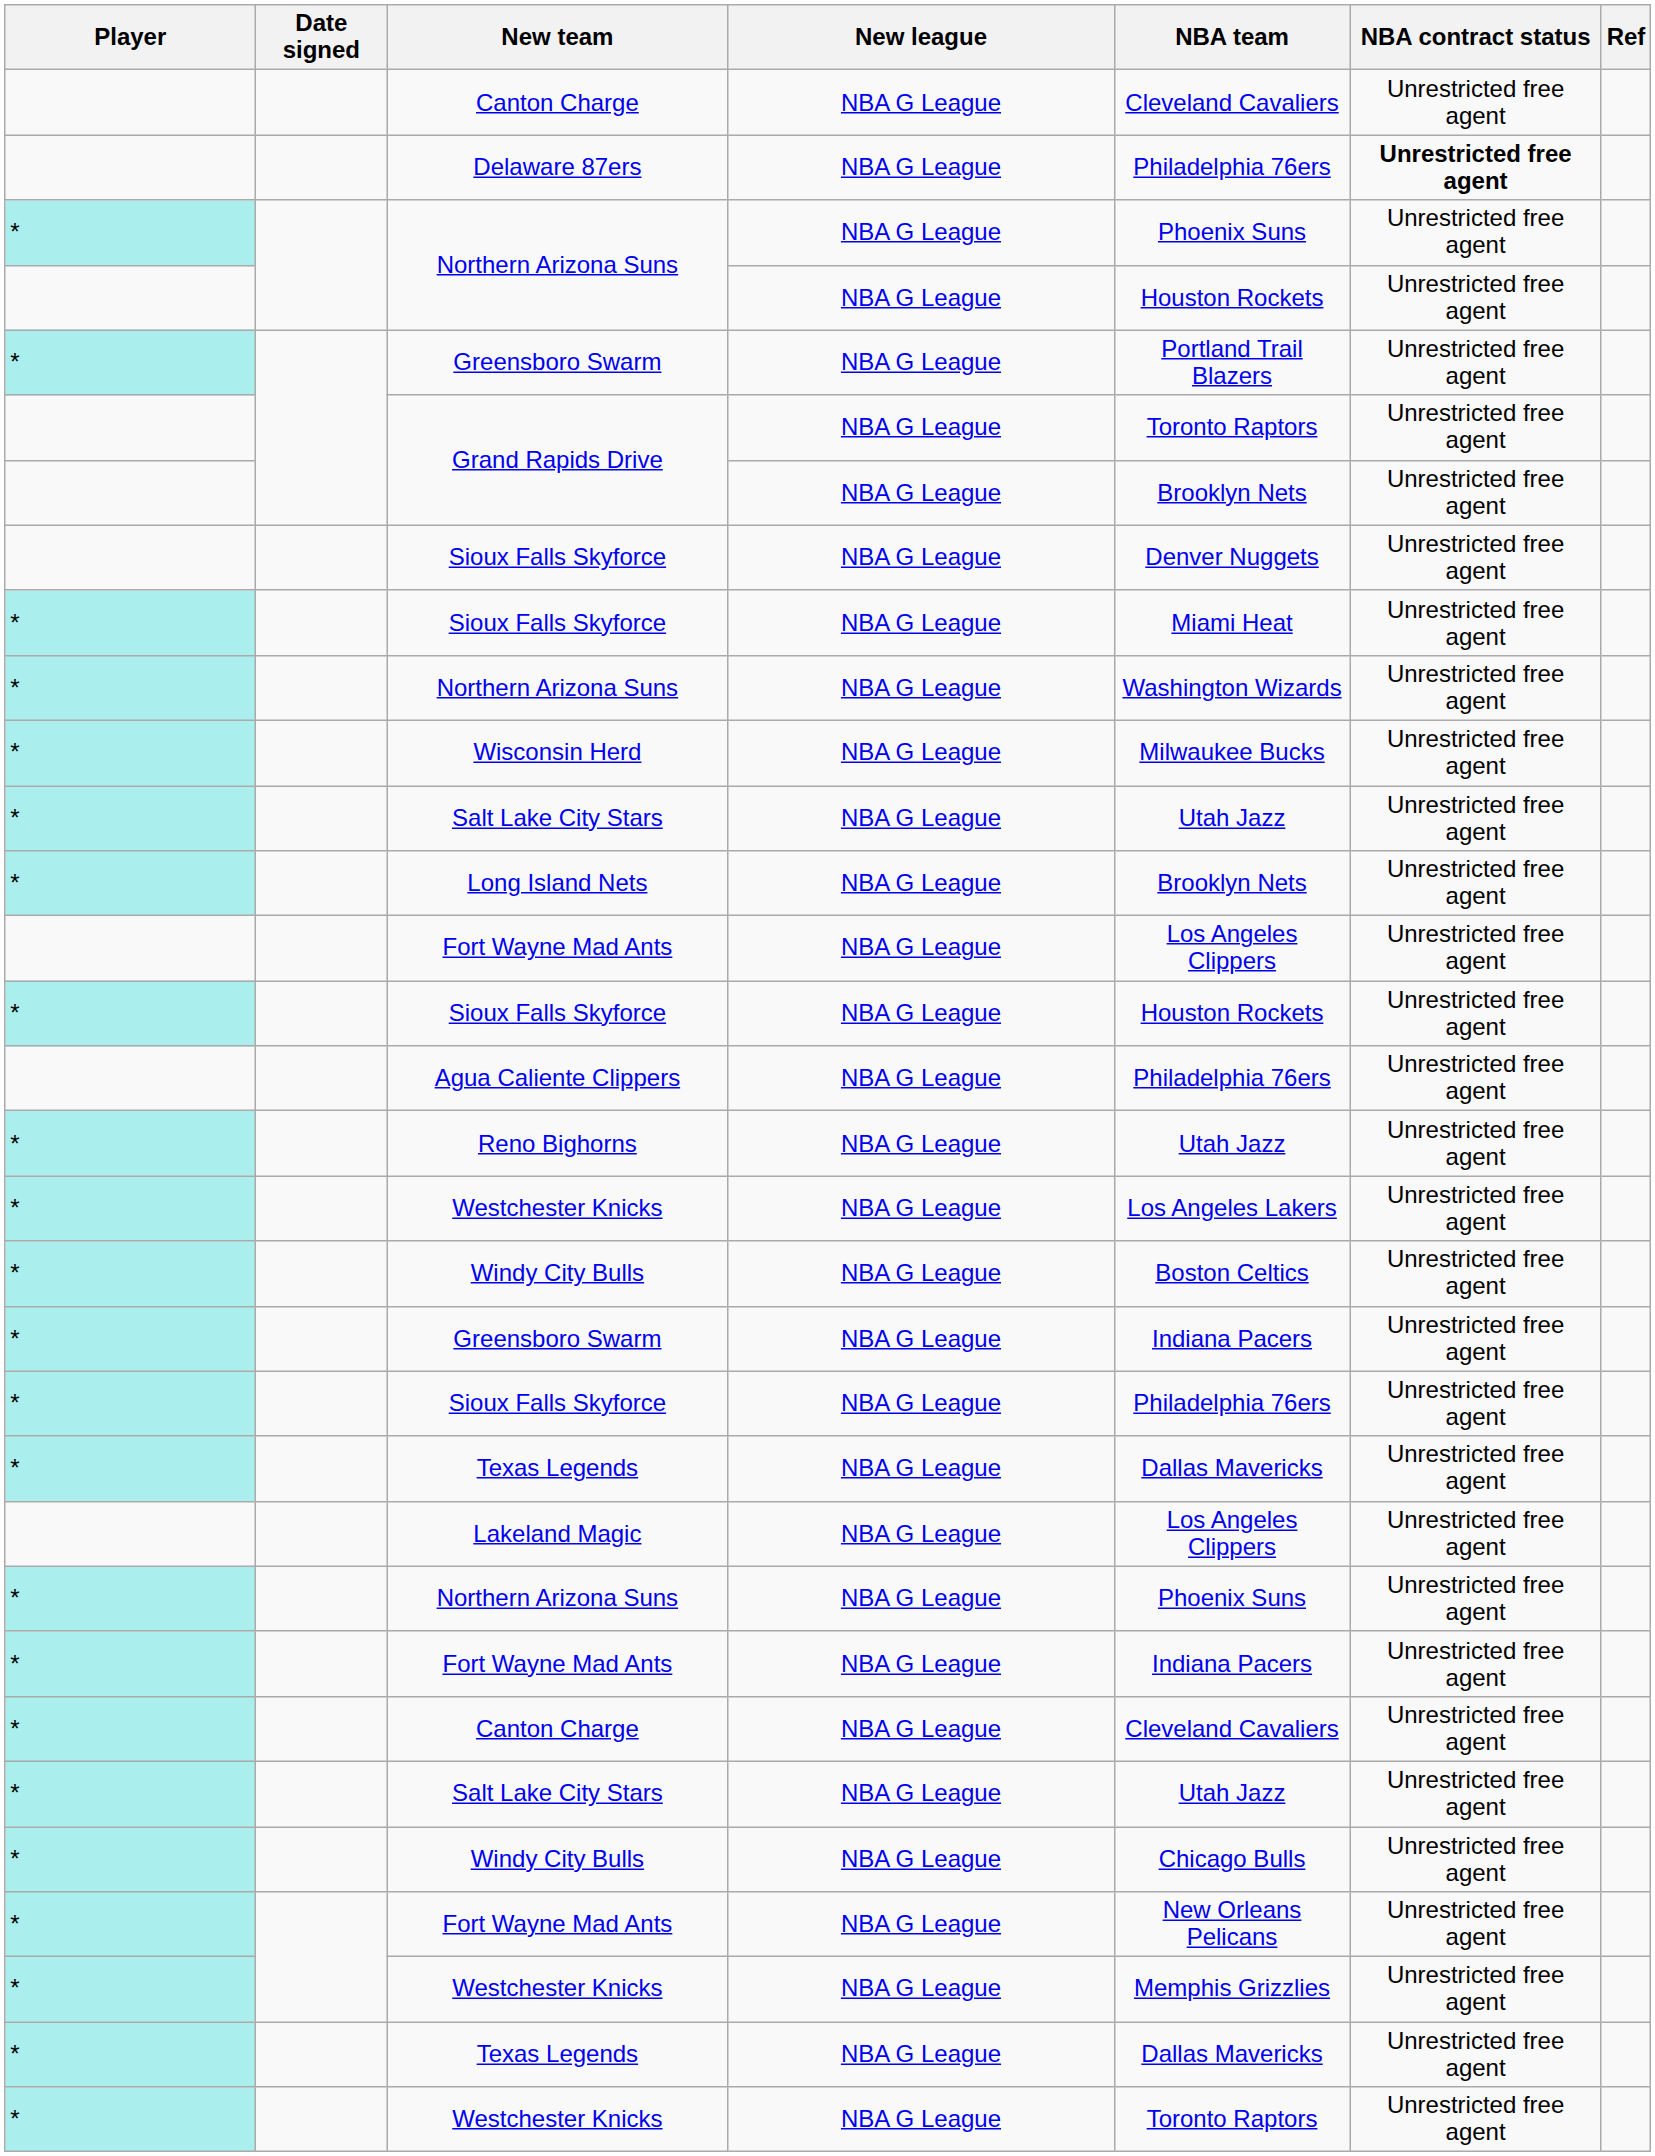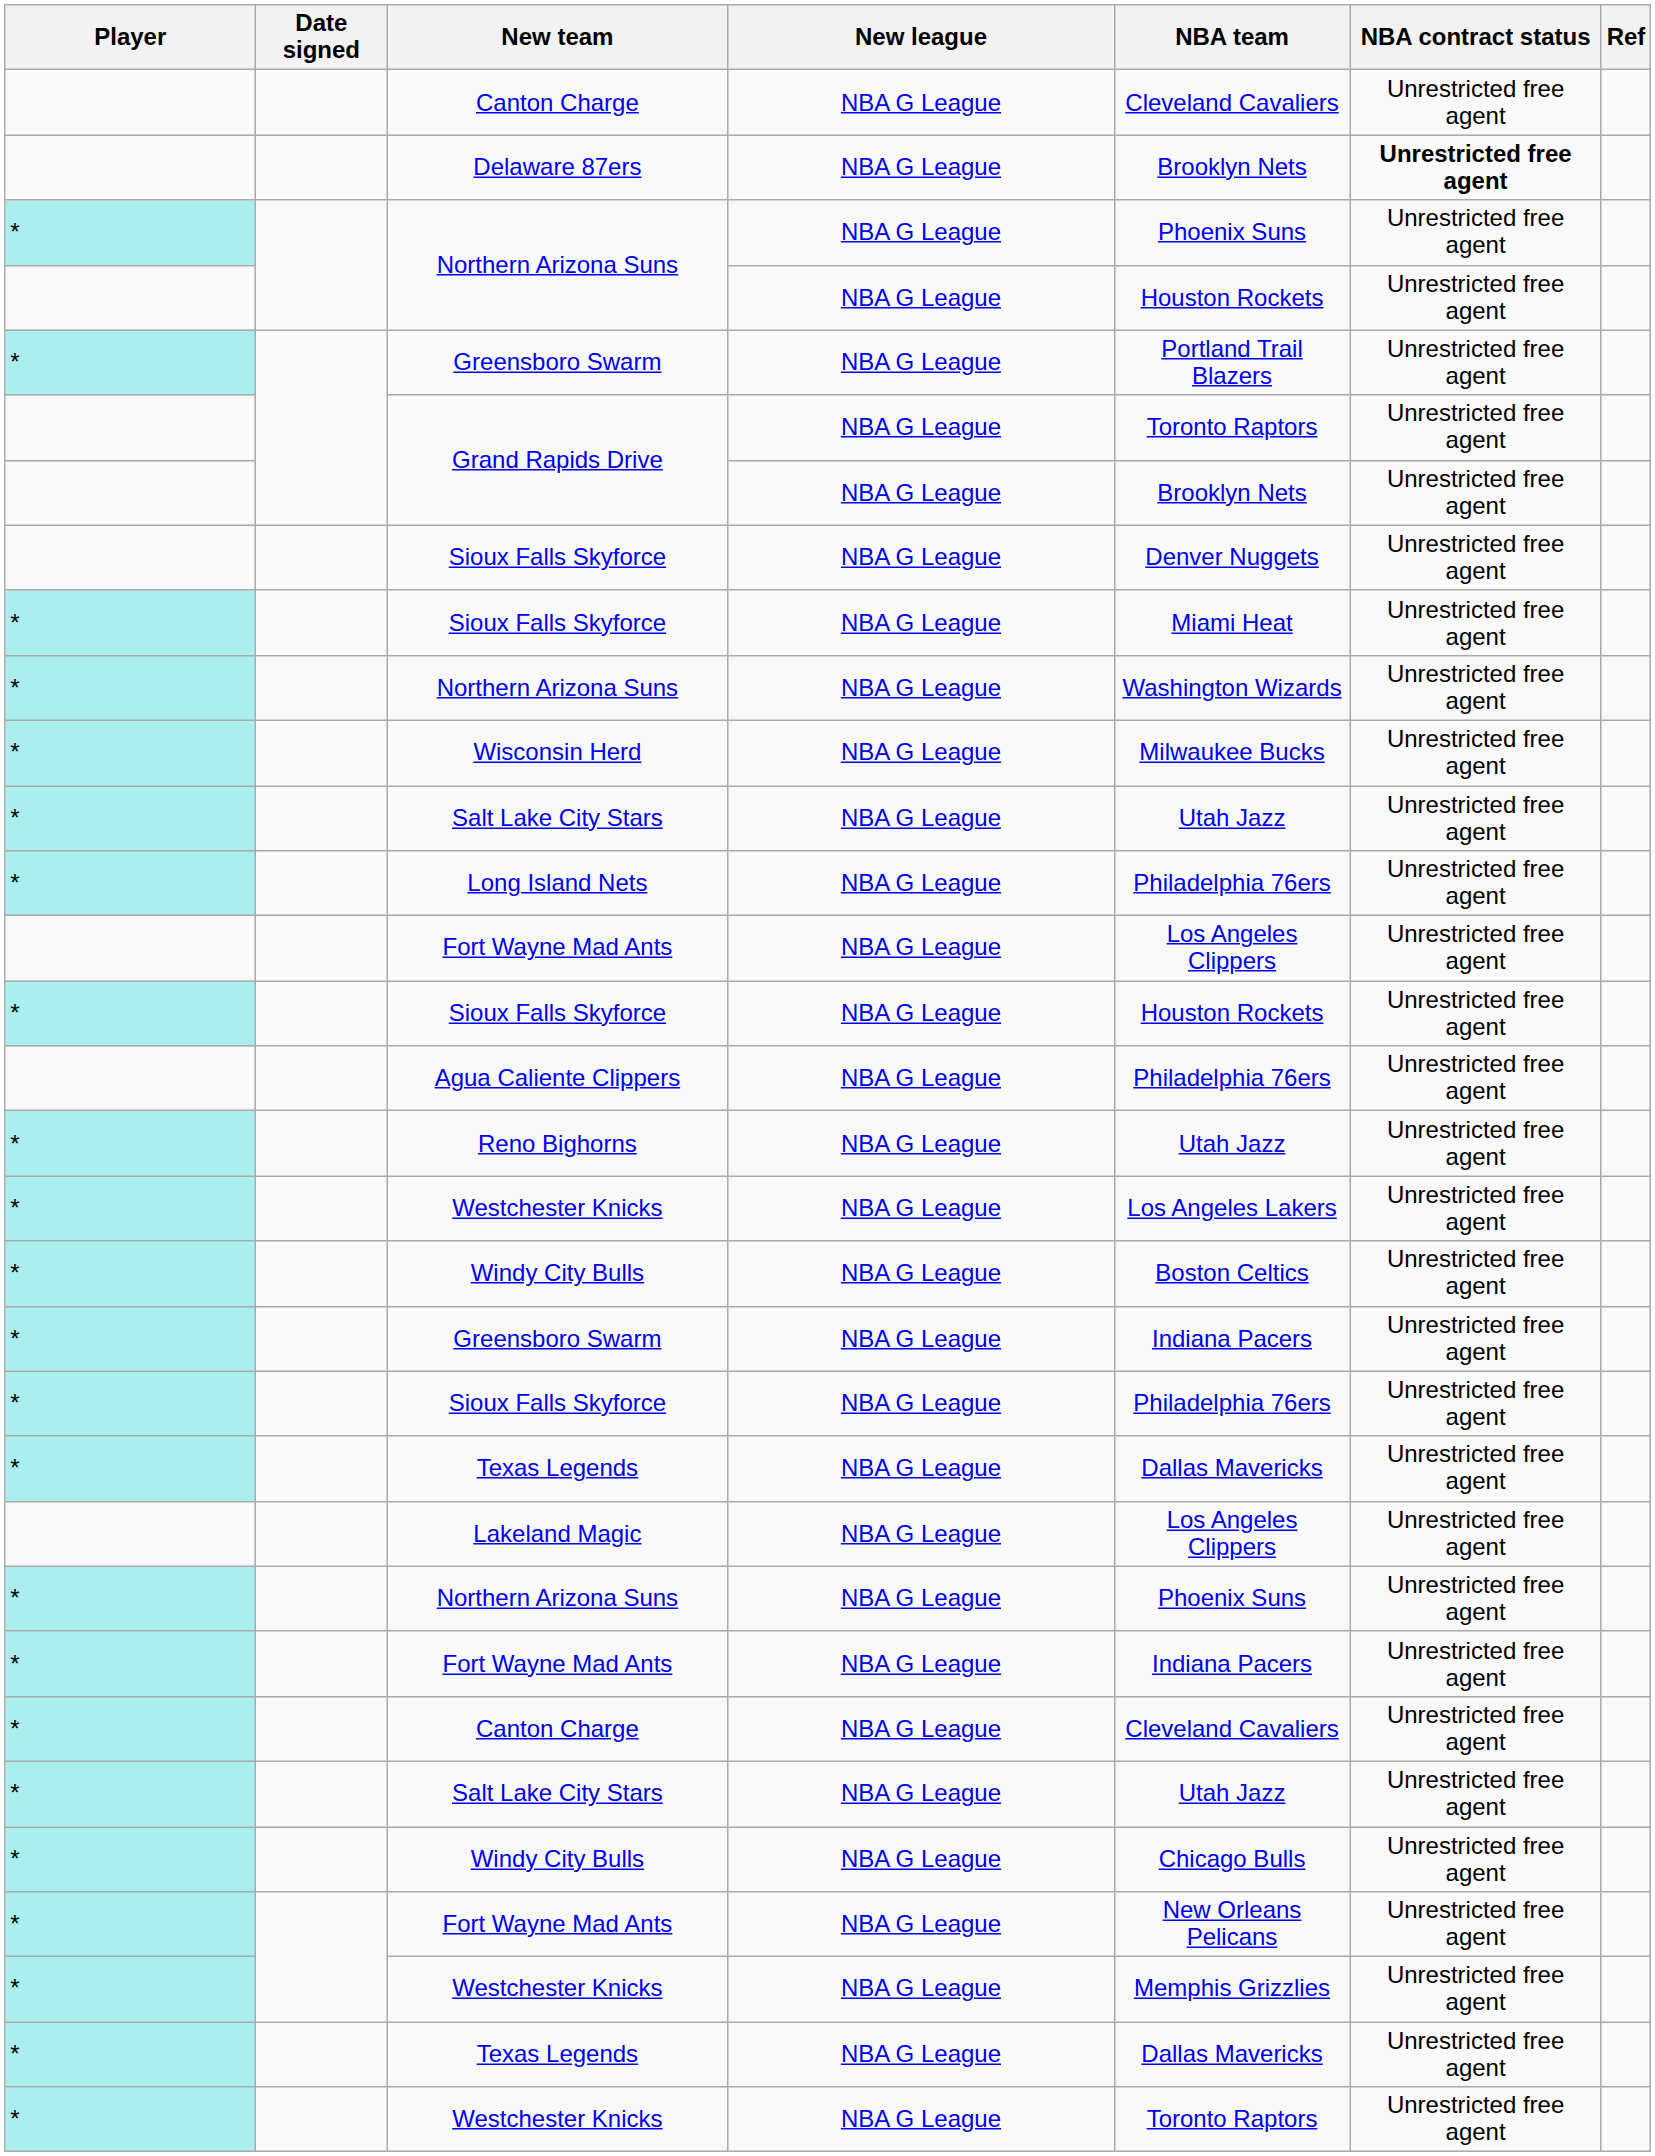 <table class="wikitable sortable" style="text-align:left">
 <tr>
 <th style="width:160px">Player</th>
 <th style="width:80px">Date signed</th>
 <th style="width:220px">New team</th>
 <th style="width:250px">New league</th>
 <th style="width:150px">NBA team</th>
 <th style="width:160px">NBA contract status</th>
 <th class="unsortable">Ref</th>
 </tr>
 <tr>
 <td align=left></td>
 <td align=center></td>
 <td align=center><a href='#'>Canton Charge</a></td>
 <td align=center><a href='#'>NBA G League</a></td>
 <td align=center><a href='#'>Cleveland Cavaliers</a></td>
 <td align=center>Unrestricted free agent</td>
 <td align=center></td>
 </tr>
 <tr>
 <td align=left></td>
 <td align=center></td>
 <td align=center><a href='#'>Delaware 87ers</a></td>
 <td align=center><a href='#'>NBA G League</a></td>
-<td align=center><a href='#'>Philadelphia 76ers</a></td>
+<td align=center><a href='#'>Brooklyn Nets</a></td>
 <td align=center><strong>Unrestricted free agent</strong></td>
 <td align=center></td>
 </tr>
 <tr>
 <td style="width=20px; background:#aee;">*</td>
 <td rowspan=2 align="center"></td>
 <td rowspan=2 align="center"><a href='#'>Northern Arizona Suns</a></td>
 <td align=center><a href='#'>NBA G League</a></td>
 <td align="center"><a href='#'>Phoenix Suns</a></td>
 <td align=center>Unrestricted free agent</td>
 <td align="center"></td>
 </tr>
 <tr>
 <td align=left></td>
 <td align=center><a href='#'>NBA G League</a></td>
 <td align=center><a href='#'>Houston Rockets</a></td>
 <td align=center>Unrestricted free agent</td>
 <td align=center></td>
 </tr>
 <tr>
 <td style="width=20px; background:#aee;">*</td>
 <td rowspan=3 align="center"></td>
 <td align=center><a href='#'>Greensboro Swarm</a></td>
 <td align=center><a href='#'>NBA G League</a></td>
 <td align=center><a href='#'>Portland Trail Blazers</a></td>
 <td align=center>Unrestricted free agent</td>
 <td align=center></td>
 </tr>
 <tr>
 <td align=left></td>
 <td rowspan=2 align="center"><a href='#'>Grand Rapids Drive</a></td>
 <td align=center><a href='#'>NBA G League</a></td>
 <td align=center><a href='#'>Toronto Raptors</a></td>
 <td align=center>Unrestricted free agent</td>
 <td align=center></td>
 </tr>
 <tr>
 <td align=left></td>
 <td align=center><a href='#'>NBA G League</a></td>
 <td align=center><a href='#'>Brooklyn Nets</a></td>
 <td align=center>Unrestricted free agent</td>
 <td align=center></td>
 </tr>
 <tr>
 <td align=left></td>
 <td align=center></td>
 <td align=center><a href='#'>Sioux Falls Skyforce</a></td>
 <td align=center><a href='#'>NBA G League</a></td>
 <td align=center><a href='#'>Denver Nuggets</a></td>
 <td align=center>Unrestricted free agent</td>
 <td align=center></td>
 </tr>
 <tr>
 <td style="width=20px; background:#aee;">*</td>
 <td align=center></td>
 <td align=center><a href='#'>Sioux Falls Skyforce</a></td>
 <td align=center><a href='#'>NBA G League</a></td>
 <td align=center><a href='#'>Miami Heat</a></td>
 <td align=center>Unrestricted free agent</td>
 <td align=center></td>
 </tr>
 <tr>
 <td style="width=20px; background:#aee;">*</td>
 <td align=center></td>
 <td align=center><a href='#'>Northern Arizona Suns</a></td>
 <td align=center><a href='#'>NBA G League</a></td>
 <td align=center><a href='#'>Washington Wizards</a></td>
 <td align=center>Unrestricted free agent</td>
 <td align=center></td>
 </tr>
 <tr>
 <td style="width=20px; background:#aee;">*</td>
 <td align=center></td>
 <td align=center><a href='#'>Wisconsin Herd</a></td>
 <td align=center><a href='#'>NBA G League</a></td>
 <td align=center><a href='#'>Milwaukee Bucks</a></td>
 <td align=center>Unrestricted free agent</td>
 <td align=center></td>
 </tr>
 <tr>
 <td style="width=20px; background:#aee;">*</td>
 <td align=center></td>
 <td align=center><a href='#'>Salt Lake City Stars</a></td>
 <td align=center><a href='#'>NBA G League</a></td>
 <td align=center><a href='#'>Utah Jazz</a></td>
 <td align=center>Unrestricted free agent</td>
 <td align=center></td>
 </tr>
 <tr>
 <td style="width=20px; background:#aee;">*</td>
 <td align=center></td>
 <td align=center><a href='#'>Long Island Nets</a></td>
 <td align=center><a href='#'>NBA G League</a></td>
-<td align=center><a href='#'>Brooklyn Nets</a></td>
+<td align=center><a href='#'>Philadelphia 76ers</a></td>
 <td align=center>Unrestricted free agent</td>
 <td align=center></td>
 </tr>
 <tr>
 <td align=left></td>
 <td align=center></td>
 <td align=center><a href='#'>Fort Wayne Mad Ants</a></td>
 <td align=center><a href='#'>NBA G League</a></td>
 <td align=center><a href='#'>Los Angeles Clippers</a></td>
 <td align=center>Unrestricted free agent</td>
 <td align=center></td>
 </tr>
 <tr>
 <td style="width=20px; background:#aee;">*</td>
 <td align=center></td>
 <td align=center><a href='#'>Sioux Falls Skyforce</a></td>
 <td align=center><a href='#'>NBA G League</a></td>
 <td align=center><a href='#'>Houston Rockets</a></td>
 <td align=center>Unrestricted free agent</td>
 <td align=center></td>
 </tr>
 <tr>
 <td align=left></td>
 <td align=center></td>
 <td align=center><a href='#'>Agua Caliente Clippers</a></td>
 <td align=center><a href='#'>NBA G League</a></td>
 <td align=center><a href='#'>Philadelphia 76ers</a></td>
 <td align=center>Unrestricted free agent</td>
 <td align=center></td>
 </tr>
 <tr>
 <td style="width=20px; background:#aee;">*</td>
 <td align=center></td>
 <td align=center><a href='#'>Reno Bighorns</a></td>
 <td align=center><a href='#'>NBA G League</a></td>
 <td align=center><a href='#'>Utah Jazz</a></td>
 <td align=center>Unrestricted free agent</td>
 <td align=center></td>
 </tr>
 <tr>
 <td style="width=20px; background:#aee;">*</td>
 <td align=center></td>
 <td align=center><a href='#'>Westchester Knicks</a></td>
 <td align=center><a href='#'>NBA G League</a></td>
 <td align=center><a href='#'>Los Angeles Lakers</a></td>
 <td align=center>Unrestricted free agent</td>
 <td align=center></td>
 </tr>
 <tr>
 <td style="width=20px; background:#aee;">*</td>
 <td align=center></td>
 <td align=center><a href='#'>Windy City Bulls</a></td>
 <td align=center><a href='#'>NBA G League</a></td>
 <td align=center><a href='#'>Boston Celtics</a></td>
 <td align=center>Unrestricted free agent</td>
 <td align=center></td>
 </tr>
 <tr>
 <td style="width=20px; background:#aee;">*</td>
 <td align=center></td>
 <td align=center><a href='#'>Greensboro Swarm</a></td>
 <td align=center><a href='#'>NBA G League</a></td>
 <td align=center><a href='#'>Indiana Pacers</a></td>
 <td align=center>Unrestricted free agent</td>
 <td align=center></td>
 </tr>
 <tr>
 <td style="width=20px; background:#aee;">*</td>
 <td align=center></td>
 <td align=center><a href='#'>Sioux Falls Skyforce</a></td>
 <td align=center><a href='#'>NBA G League</a></td>
 <td align=center><a href='#'>Philadelphia 76ers</a></td>
 <td align=center>Unrestricted free agent</td>
 <td align=center></td>
 </tr>
 <tr>
 <td style="width=20px; background:#aee;">*</td>
 <td align=center></td>
 <td align=center><a href='#'>Texas Legends</a></td>
 <td align=center><a href='#'>NBA G League</a></td>
 <td align=center><a href='#'>Dallas Mavericks</a></td>
 <td align=center>Unrestricted free agent</td>
 <td align=center></td>
 </tr>
 <tr>
 <td align="left"></td>
 <td align=center></td>
 <td align=center><a href='#'>Lakeland Magic</a></td>
 <td align=center><a href='#'>NBA G League</a></td>
 <td align=center><a href='#'>Los Angeles Clippers</a></td>
 <td align=center>Unrestricted free agent</td>
 <td align=center></td>
 </tr>
 <tr>
 <td style="width=20px; background:#aee;">*</td>
 <td align=center></td>
 <td align=center><a href='#'>Northern Arizona Suns</a></td>
 <td align=center><a href='#'>NBA G League</a></td>
 <td align=center><a href='#'>Phoenix Suns</a></td>
 <td align=center>Unrestricted free agent</td>
 <td align=center></td>
 </tr>
 <tr>
 <td style="width=20px; background:#aee;">*</td>
 <td align=center></td>
 <td align=center><a href='#'>Fort Wayne Mad Ants</a></td>
 <td align=center><a href='#'>NBA G League</a></td>
 <td align=center><a href='#'>Indiana Pacers</a></td>
 <td align=center>Unrestricted free agent</td>
 <td align=center></td>
 </tr>
 <tr>
 <td style="width=20px; background:#aee;">*</td>
 <td align=center></td>
 <td align=center><a href='#'>Canton Charge</a></td>
 <td align=center><a href='#'>NBA G League</a></td>
 <td align=center><a href='#'>Cleveland Cavaliers</a></td>
 <td align=center>Unrestricted free agent</td>
 <td align=center></td>
 </tr>
 <tr>
 <td style="width=20px; background:#aee;">*</td>
 <td align=center></td>
 <td align=center><a href='#'>Salt Lake City Stars</a></td>
 <td align=center><a href='#'>NBA G League</a></td>
 <td align=center><a href='#'>Utah Jazz</a></td>
 <td align=center>Unrestricted free agent</td>
 <td align=center></td>
 </tr>
 <tr>
 <td style="width=20px; background:#aee;">*</td>
 <td align=center></td>
 <td align=center><a href='#'>Windy City Bulls</a></td>
 <td align=center><a href='#'>NBA G League</a></td>
 <td align=center><a href='#'>Chicago Bulls</a></td>
 <td align=center>Unrestricted free agent</td>
 <td align=center></td>
 </tr>
 <tr>
 <td style="width=20px; background:#aee;">*</td>
 <td rowspan=2 align="center"></td>
 <td align=center><a href='#'>Fort Wayne Mad Ants</a></td>
 <td align=center><a href='#'>NBA G League</a></td>
 <td align=center><a href='#'>New Orleans Pelicans</a></td>
 <td align=center>Unrestricted free agent</td>
 <td align=center></td>
 </tr>
 <tr>
 <td style="width=20px; background:#aee;">*</td>
 <td align=center><a href='#'>Westchester Knicks</a></td>
 <td align=center><a href='#'>NBA G League</a></td>
 <td align=center><a href='#'>Memphis Grizzlies</a></td>
 <td align=center>Unrestricted free agent</td>
 <td align=center></td>
 </tr>
 <tr>
 <td style="width=20px; background:#aee;">*</td>
 <td align=center></td>
 <td align=center><a href='#'>Texas Legends</a></td>
 <td align=center><a href='#'>NBA G League</a></td>
 <td align=center><a href='#'>Dallas Mavericks</a></td>
 <td align=center>Unrestricted free agent</td>
 <td align=center></td>
 </tr>
 <tr>
 <td style="width=20px; background:#aee;">*</td>
 <td align=center></td>
 <td align=center><a href='#'>Westchester Knicks</a></td>
 <td align=center><a href='#'>NBA G League</a></td>
 <td align=center><a href='#'>Toronto Raptors</a></td>
 <td align=center>Unrestricted free agent</td>
 <td align=center></td>
 </tr>
 </table>
